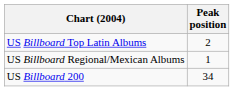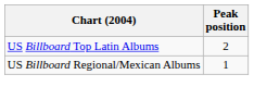 <table class="wikitable">
 <tr>
 <th align="left">Chart (2004)</th>
 <th align="left">Peak<br>position</th>
 </tr>
 <tr>
 <td align="left"><a href='#'>US</a> <a href='#'><em>Billboard</em> Top Latin Albums</a></td>
 <td align="center">2</td>
 </tr>
 <tr>
 <td align="left">US <em>Billboard</em> Regional/Mexican Albums</td>
 <td align="center">1</td>
 </tr>
-<tr>
-<td align="left">US <a href='#'><em>Billboard</em> 200</a></td>
-<td align="center">34</td>
-</tr>
 </table>
